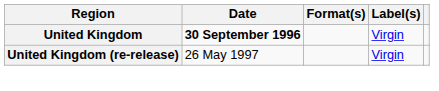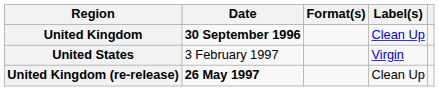 <table class="wikitable plainrowheaders">
 <tr>
 <th scope="col">Region</th>
 <th scope="col">Date</th>
 <th scope="col">Format(s)</th>
 <th scope="col">Label(s)</th>
 <th scope="col"></th>
 </tr>
 <tr>
 <th scope="row">United Kingdom</th>
 <td><strong>30 September 1996</strong></td>
 <td></td>
+<td><a href='#'>Clean Up</a></td>
+<td align="center"></td>
+</tr>
+<tr>
+<th scope="row">United States</th>
+<td>3 February 1997</td>
+<td></td>
 <td><a href='#'>Virgin</a></td>
 <td align="center"></td>
 </tr>
 <tr>
 <th scope="row">United Kingdom (re-release)</th>
-<td>26 May 1997</td>
+<td><strong>26 May 1997</strong></td>
 <td></td>
-<td><a href='#'>Virgin</a></td>
+<td>Clean Up</td>
 <td align="center"></td>
 </tr>
 </table>
